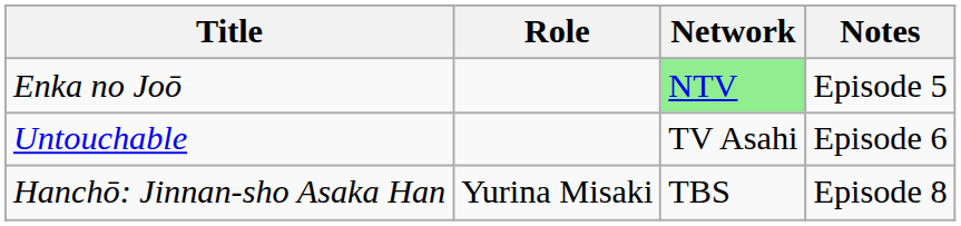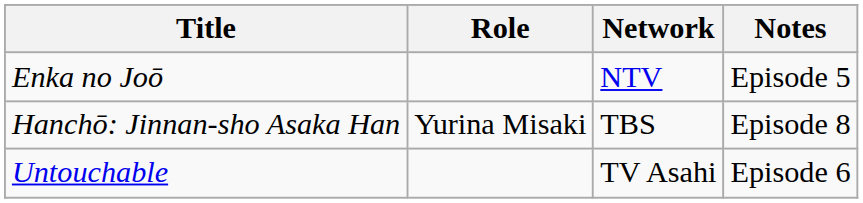 <table class="wikitable">
 <tr>
 <th>Title</th>
 <th>Role</th>
 <th>Network</th>
 <th>Notes</th>
 </tr>
 <tr>
 <td><em>Enka no Joō</em></td>
 <td></td>
-<td style="background: lightgreen;"><a href='#'>NTV</a></td>
+<td><a href='#'>NTV</a></td>
 <td>Episode 5</td>
+</tr>
+<tr>
+<td><em>Hanchō: Jinnan-sho Asaka Han</em></td>
+<td>Yurina Misaki</td>
+<td>TBS</td>
+<td>Episode 8</td>
 </tr>
 <tr>
 <td><em><a href='#'>Untouchable</a></em></td>
 <td></td>
 <td>TV Asahi</td>
 <td>Episode 6</td>
 </tr>
-<tr>
-<td><em>Hanchō: Jinnan-sho Asaka Han</em></td>
-<td>Yurina Misaki</td>
-<td>TBS</td>
-<td>Episode 8</td>
-</tr>
 </table>
